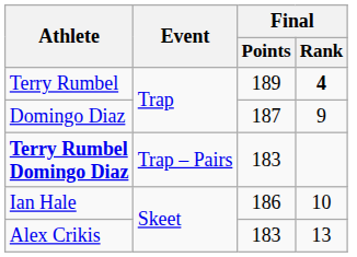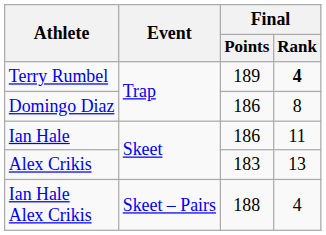 <table class=wikitable style=font-size:90%>
 <tr>
 <th rowspan=2>Athlete</th>
 <th rowspan=2>Event</th>
 <th colspan=2>Final</th>
 </tr>
 <tr style=font-size:95%>
 <th>Points</th>
 <th>Rank</th>
 </tr>
 <tr align=center>
 <td align=left><a href='#'>Terry Rumbel</a></td>
 <td align=left rowspan=2><a href='#'>Trap</a></td>
 <td>189</td>
 <td><strong>4</strong></td>
 </tr>
 <tr align=center>
 <td align=left><a href='#'>Domingo Diaz</a></td>
-<td>187</td>
-<td>9</td>
-</tr>
-<tr align=center>
-<td align=left><strong><a href='#'>Terry Rumbel</a></strong><br><strong><a href='#'>Domingo Diaz</a></strong></td>
-<td align=left><a href='#'>Trap – Pairs</a></td>
-<td>183</td>
-<td></td>
+<td>186</td>
+<td>8</td>
 </tr>
 <tr align=center>
 <td align=left><a href='#'>Ian Hale</a></td>
 <td align=left rowspan=2><a href='#'>Skeet</a></td>
 <td>186</td>
-<td>10</td>
+<td>11</td>
 </tr>
 <tr align=center>
 <td align=left><a href='#'>Alex Crikis</a></td>
 <td>183</td>
 <td>13</td>
 </tr>
+<tr align=center>
+<td align=left><a href='#'>Ian Hale</a><br><a href='#'>Alex Crikis</a></td>
+<td align=left><a href='#'>Skeet – Pairs</a></td>
+<td>188</td>
+<td>4</td>
+</tr>
 </table>
